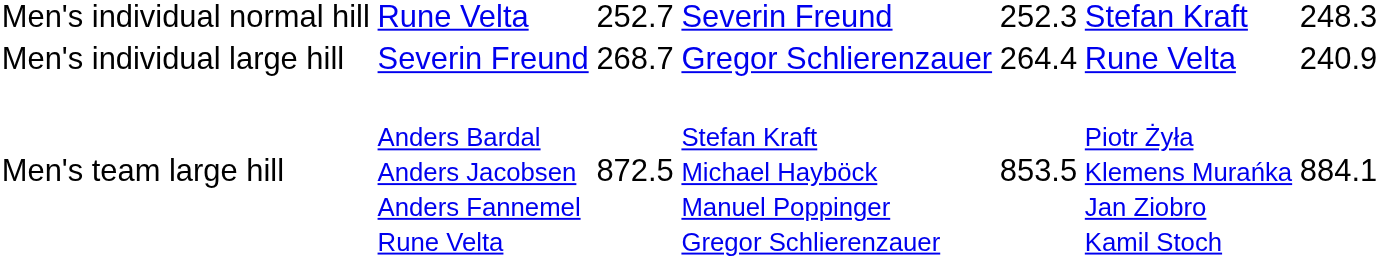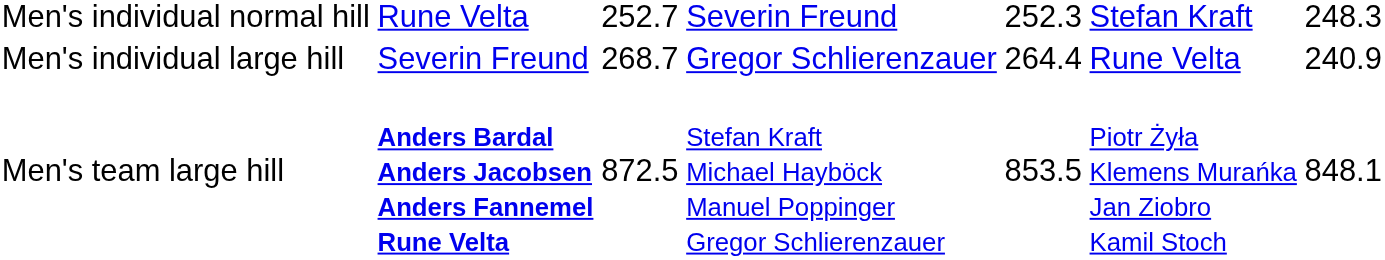 <table>
 <tr>
 <td>Men's individual normal hill<br></td>
 <td><a href='#'>Rune Velta</a><br></td>
 <td>252.7</td>
 <td><a href='#'>Severin Freund</a><br></td>
 <td>252.3</td>
 <td><a href='#'>Stefan Kraft</a><br></td>
 <td>248.3</td>
 </tr>
 <tr>
 <td>Men's individual large hill<br></td>
 <td><a href='#'>Severin Freund</a><br></td>
 <td>268.7</td>
 <td><a href='#'>Gregor Schlierenzauer</a><br></td>
 <td>264.4</td>
 <td><a href='#'>Rune Velta</a><br></td>
 <td>240.9</td>
 </tr>
 <tr>
 <td>Men's team large hill<br></td>
-<td><br><small><a href='#'>Anders Bardal</a><br><a href='#'>Anders Jacobsen</a><br><a href='#'>Anders Fannemel</a><br><a href='#'>Rune Velta</a></small></td>
+<td><strong><br><small><a href='#'>Anders Bardal</a><br><a href='#'>Anders Jacobsen</a><br><a href='#'>Anders Fannemel</a><br><a href='#'>Rune Velta</a></small></strong></td>
 <td>872.5</td>
 <td><br><small><a href='#'>Stefan Kraft</a><br><a href='#'>Michael Hayböck</a><br><a href='#'>Manuel Poppinger</a><br><a href='#'>Gregor Schlierenzauer</a></small></td>
 <td>853.5</td>
 <td><br><small><a href='#'>Piotr Żyła</a><br><a href='#'>Klemens Murańka</a><br><a href='#'>Jan Ziobro</a><br><a href='#'>Kamil Stoch</a></small></td>
-<td>884.1</td>
+<td>848.1</td>
 </tr>
 </table>
